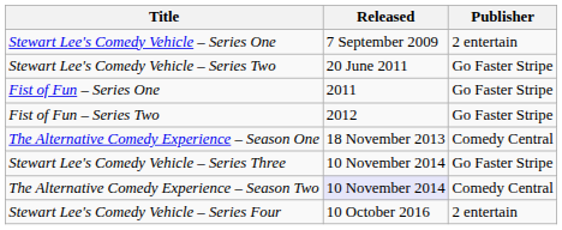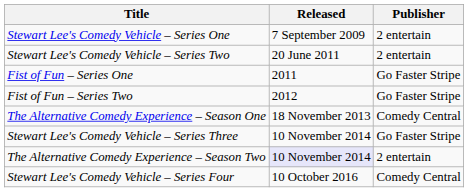 <table class="wikitable">
 <tr>
 <th>Title</th>
 <th>Released</th>
 <th>Publisher</th>
 </tr>
 <tr>
 <td><em><a href='#'>Stewart Lee's Comedy Vehicle</a> – Series One</em></td>
 <td>7 September 2009</td>
 <td>2 entertain</td>
 </tr>
 <tr>
 <td><em>Stewart Lee's Comedy Vehicle – Series Two</em></td>
 <td>20 June 2011</td>
-<td>Go Faster Stripe</td>
+<td>2 entertain</td>
 </tr>
 <tr>
 <td><em><a href='#'>Fist of Fun</a> – Series One</em></td>
 <td>2011</td>
 <td>Go Faster Stripe</td>
 </tr>
 <tr>
 <td><em>Fist of Fun – Series Two</em></td>
 <td>2012</td>
 <td>Go Faster Stripe</td>
 </tr>
 <tr>
 <td><em><a href='#'>The Alternative Comedy Experience</a> – Season One</em></td>
 <td>18 November 2013</td>
 <td>Comedy Central</td>
 </tr>
 <tr>
 <td><em>Stewart Lee's Comedy Vehicle – Series Three</em></td>
 <td>10 November 2014</td>
 <td>Go Faster Stripe</td>
 </tr>
 <tr>
 <td><em>The Alternative Comedy Experience – Season Two</em></td>
 <td style="background: lavender;">10 November 2014</td>
-<td>Comedy Central</td>
+<td>2 entertain</td>
 </tr>
 <tr>
 <td><em>Stewart Lee's Comedy Vehicle – Series Four</em></td>
 <td>10 October 2016</td>
-<td>2 entertain</td>
+<td>Comedy Central</td>
 </tr>
 </table>
